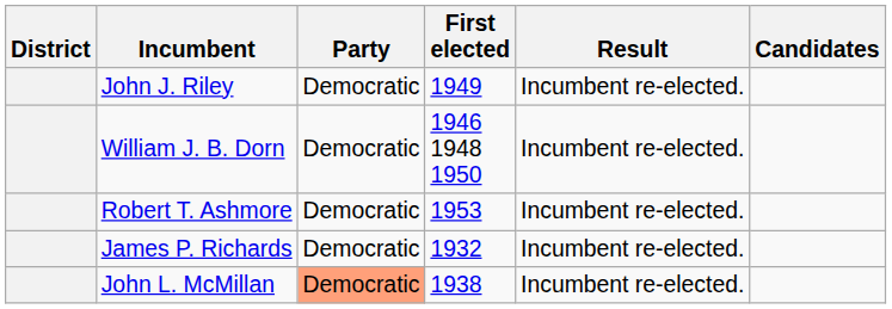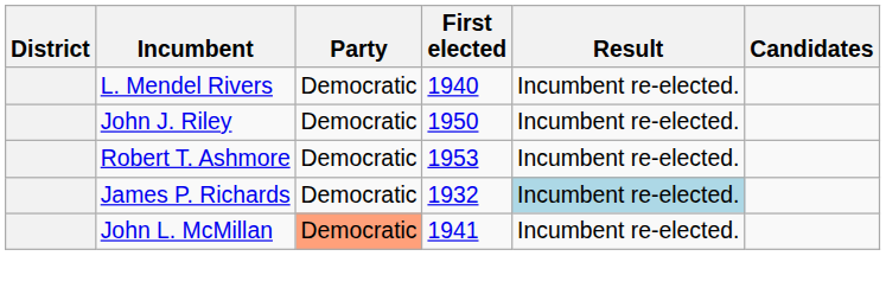 <table class=wikitable>
 <tr valign=bottom>
 <th>District</th>
 <th>Incumbent</th>
 <th>Party</th>
 <th>First<br>elected</th>
 <th>Result</th>
 <th>Candidates</th>
 </tr>
 <tr>
 <th></th>
-<td><a href='#'>John J. Riley</a></td>
+<td><a href='#'>L. Mendel Rivers</a></td>
 <td>Democratic</td>
-<td><a href='#'>1949</a></td>
+<td><a href='#'>1940</a></td>
 <td>Incumbent re-elected.</td>
 <td nowrap></td>
 </tr>
 <tr>
 <th></th>
-<td><a href='#'>William J. B. Dorn</a></td>
+<td><a href='#'>John J. Riley</a></td>
 <td>Democratic</td>
-<td><a href='#'>1946</a><br>1948 <br><a href='#'>1950</a></td>
+<td><a href='#'>1950</a></td>
 <td>Incumbent re-elected.</td>
 <td nowrap></td>
 </tr>
 <tr>
 <th></th>
 <td><a href='#'>Robert T. Ashmore</a></td>
 <td>Democratic</td>
 <td><a href='#'>1953</a></td>
 <td>Incumbent re-elected.</td>
 <td nowrap></td>
 </tr>
 <tr>
 <th></th>
 <td><a href='#'>James P. Richards</a></td>
 <td>Democratic</td>
 <td><a href='#'>1932</a></td>
-<td>Incumbent re-elected.</td>
+<td style="background: lightblue;">Incumbent re-elected.</td>
 <td nowrap></td>
 </tr>
 <tr>
 <th></th>
 <td><a href='#'>John L. McMillan</a></td>
 <td style="background: lightsalmon;">Democratic</td>
-<td><a href='#'>1938</a></td>
+<td><a href='#'>1941</a></td>
 <td>Incumbent re-elected.</td>
 <td nowrap></td>
 </tr>
 </table>
